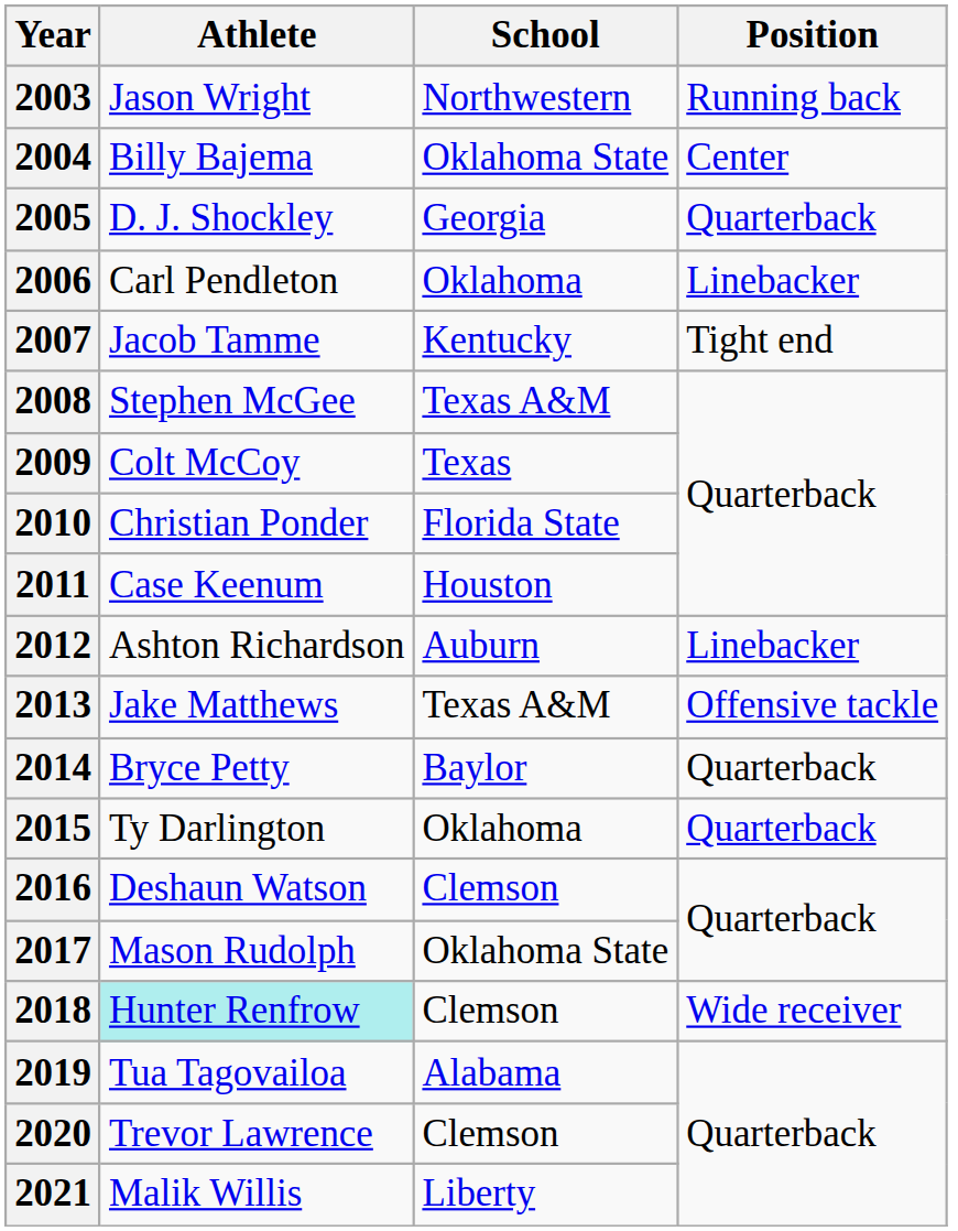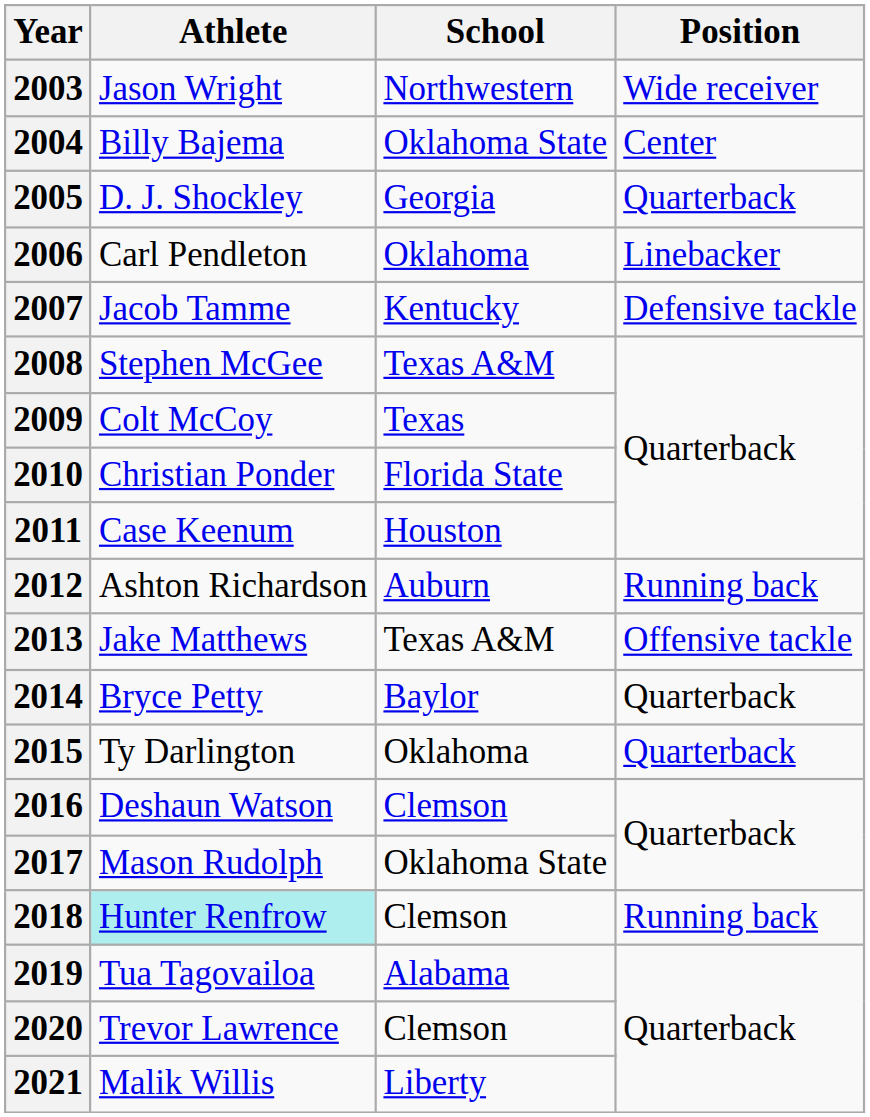 <table class="wikitable sortable">
 <tr>
 <th>Year</th>
 <th>Athlete</th>
 <th>School</th>
 <th>Position</th>
 </tr>
 <tr>
 <th>2003</th>
 <td><a href='#'>Jason Wright</a></td>
 <td><a href='#'>Northwestern</a></td>
-<td><a href='#'>Running back</a></td>
+<td><a href='#'>Wide receiver</a></td>
 </tr>
 <tr>
 <th>2004</th>
 <td><a href='#'>Billy Bajema</a></td>
 <td><a href='#'>Oklahoma State</a></td>
 <td><a href='#'>Center</a></td>
 </tr>
 <tr>
 <th>2005</th>
 <td><a href='#'>D. J. Shockley</a></td>
 <td><a href='#'>Georgia</a></td>
 <td><a href='#'>Quarterback</a></td>
 </tr>
 <tr>
 <th>2006</th>
 <td>Carl Pendleton</td>
 <td><a href='#'>Oklahoma</a></td>
 <td><a href='#'>Linebacker</a></td>
 </tr>
 <tr>
 <th>2007</th>
 <td><a href='#'>Jacob Tamme</a></td>
 <td><a href='#'>Kentucky</a></td>
-<td>Tight end</td>
+<td><a href='#'>Defensive tackle</a></td>
 </tr>
 <tr>
 <th>2008</th>
 <td><a href='#'>Stephen McGee</a></td>
 <td><a href='#'>Texas A&M</a></td>
 <td rowspan="4">Quarterback</td>
 </tr>
 <tr>
 <th>2009</th>
 <td><a href='#'>Colt McCoy</a></td>
 <td><a href='#'>Texas</a></td>
 </tr>
 <tr>
 <th>2010</th>
 <td><a href='#'>Christian Ponder</a></td>
 <td><a href='#'>Florida State</a></td>
 </tr>
 <tr>
 <th>2011</th>
 <td><a href='#'>Case Keenum</a></td>
 <td><a href='#'>Houston</a></td>
 </tr>
 <tr>
 <th>2012</th>
 <td>Ashton Richardson</td>
 <td><a href='#'>Auburn</a></td>
-<td><a href='#'>Linebacker</a></td>
+<td><a href='#'>Running back</a></td>
 </tr>
 <tr>
 <th>2013</th>
 <td><a href='#'>Jake Matthews</a></td>
 <td>Texas A&M</td>
 <td><a href='#'>Offensive tackle</a></td>
 </tr>
 <tr>
 <th>2014</th>
 <td><a href='#'>Bryce Petty</a></td>
 <td><a href='#'>Baylor</a></td>
 <td>Quarterback</td>
 </tr>
 <tr>
 <th>2015</th>
 <td>Ty Darlington</td>
 <td>Oklahoma</td>
 <td><a href='#'>Quarterback</a></td>
 </tr>
 <tr>
 <th>2016</th>
 <td><a href='#'>Deshaun Watson</a></td>
 <td><a href='#'>Clemson</a></td>
 <td rowspan="2">Quarterback</td>
 </tr>
 <tr>
 <th>2017</th>
 <td><a href='#'>Mason Rudolph</a></td>
 <td>Oklahoma State</td>
 </tr>
 <tr>
 <th>2018</th>
 <td style="background: paleturquoise;"><a href='#'>Hunter Renfrow</a></td>
 <td>Clemson</td>
-<td><a href='#'>Wide receiver</a></td>
+<td><a href='#'>Running back</a></td>
 </tr>
 <tr>
 <th>2019</th>
 <td><a href='#'>Tua Tagovailoa</a></td>
 <td><a href='#'>Alabama</a></td>
 <td rowspan="3">Quarterback</td>
 </tr>
 <tr>
 <th>2020</th>
 <td><a href='#'>Trevor Lawrence</a></td>
 <td>Clemson</td>
 </tr>
 <tr>
 <th>2021</th>
 <td><a href='#'>Malik Willis</a></td>
 <td><a href='#'>Liberty</a></td>
 </tr>
 </table>
